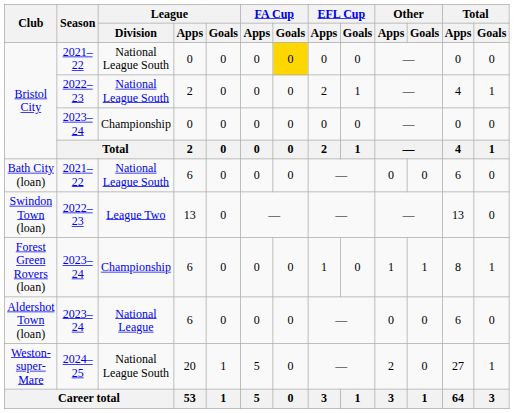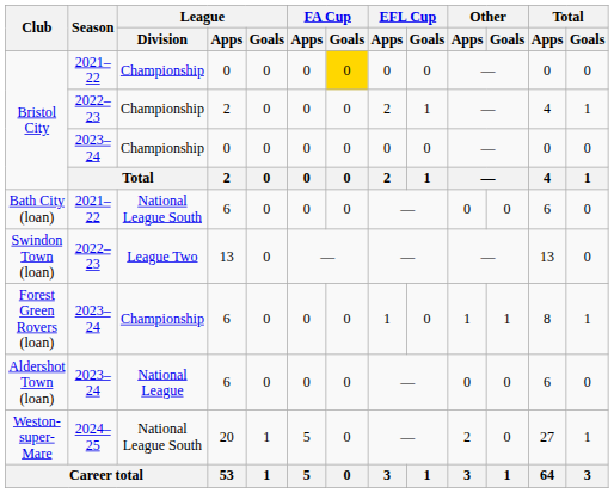 <table class=wikitable style="text-align: center">
 <tr>
 <th rowspan=2>Club</th>
 <th rowspan=2>Season</th>
 <th colspan=3>League</th>
 <th colspan=2><a href='#'>FA Cup</a></th>
 <th colspan=2><a href='#'>EFL Cup</a></th>
 <th colspan=2>Other</th>
 <th colspan=2>Total</th>
 </tr>
 <tr>
 <th>Division</th>
 <th>Apps</th>
 <th>Goals</th>
 <th>Apps</th>
 <th>Goals</th>
 <th>Apps</th>
 <th>Goals</th>
 <th>Apps</th>
 <th>Goals</th>
 <th>Apps</th>
 <th>Goals</th>
 </tr>
 <tr>
 <td rowspan=4><a href='#'>Bristol City</a></td>
 <td><a href='#'>2021–22</a></td>
-<td>National League South</td>
+<td><a href='#'>Championship</a></td>
 <td>0</td>
 <td>0</td>
 <td>0</td>
 <td style="background: gold;">0</td>
 <td>0</td>
 <td>0</td>
 <td colspan=2>—</td>
 <td>0</td>
 <td>0</td>
 </tr>
 <tr>
 <td><a href='#'>2022–23</a></td>
-<td><a href='#'>National League South</a></td>
+<td>Championship</td>
 <td>2</td>
 <td>0</td>
 <td>0</td>
 <td>0</td>
 <td>2</td>
 <td>1</td>
 <td colspan=2>—</td>
 <td>4</td>
 <td>1</td>
 </tr>
 <tr>
 <td><a href='#'>2023–24</a></td>
 <td>Championship</td>
 <td>0</td>
 <td>0</td>
 <td>0</td>
 <td>0</td>
 <td>0</td>
 <td>0</td>
 <td colspan=2>—</td>
 <td>0</td>
 <td>0</td>
 </tr>
 <tr>
 <th colspan=2>Total</th>
 <th>2</th>
 <th>0</th>
 <th>0</th>
 <th>0</th>
 <th>2</th>
 <th>1</th>
 <th colspan=2>—</th>
 <th>4</th>
 <th>1</th>
 </tr>
 <tr>
 <td><a href='#'>Bath City</a> (loan)</td>
 <td><a href='#'>2021–22</a></td>
 <td><a href='#'>National League South</a></td>
 <td>6</td>
 <td>0</td>
 <td>0</td>
 <td>0</td>
 <td colspan=2>—</td>
 <td>0</td>
 <td>0</td>
 <td>6</td>
 <td>0</td>
 </tr>
 <tr>
 <td><a href='#'>Swindon Town</a> (loan)</td>
 <td><a href='#'>2022–23</a></td>
 <td><a href='#'>League Two</a></td>
 <td>13</td>
 <td>0</td>
 <td colspan=2>—</td>
 <td colspan=2>—</td>
 <td colspan=2>—</td>
 <td>13</td>
 <td>0</td>
 </tr>
 <tr>
 <td><a href='#'>Forest Green Rovers</a> (loan)</td>
 <td><a href='#'>2023–24</a></td>
 <td><a href='#'>Championship</a></td>
 <td>6</td>
 <td>0</td>
 <td>0</td>
 <td>0</td>
 <td>1</td>
 <td>0</td>
 <td>1</td>
 <td>1</td>
 <td>8</td>
 <td>1</td>
 </tr>
 <tr>
 <td><a href='#'>Aldershot Town</a> (loan)</td>
 <td><a href='#'>2023–24</a></td>
 <td><a href='#'>National League</a></td>
 <td>6</td>
 <td>0</td>
 <td>0</td>
 <td>0</td>
 <td colspan=2>—</td>
 <td>0</td>
 <td>0</td>
 <td>6</td>
 <td>0</td>
 </tr>
 <tr>
 <td><a href='#'>Weston-super-Mare</a></td>
 <td><a href='#'>2024–25</a></td>
 <td>National League South</td>
 <td>20</td>
 <td>1</td>
 <td>5</td>
 <td>0</td>
 <td colspan=2>—</td>
 <td>2</td>
 <td>0</td>
 <td>27</td>
 <td>1</td>
 </tr>
 <tr>
 <th colspan=3>Career total</th>
 <th>53</th>
 <th>1</th>
 <th>5</th>
 <th>0</th>
 <th>3</th>
 <th>1</th>
 <th>3</th>
 <th>1</th>
 <th>64</th>
 <th>3</th>
 </tr>
 </table>
